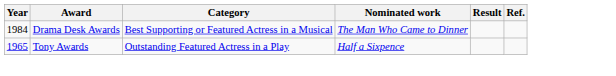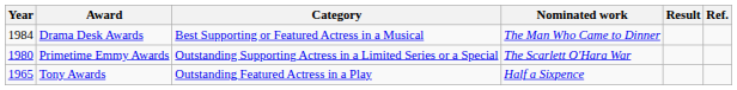 <table class="wikitable">
 <tr>
 <th>Year</th>
 <th>Award</th>
 <th>Category</th>
 <th>Nominated work</th>
 <th>Result</th>
 <th>Ref.</th>
 </tr>
 <tr>
 <td>1984</td>
 <td><a href='#'>Drama Desk Awards</a></td>
 <td><a href='#'>Best Supporting or Featured Actress in a Musical</a></td>
 <td><em><a href='#'>The Man Who Came to Dinner</a></em></td>
 <td></td>
 <td align="center"></td>
 </tr>
 <tr>
+<td><a href='#'>1980</a></td>
+<td><a href='#'>Primetime Emmy Awards</a></td>
+<td><a href='#'>Outstanding Supporting Actress in a Limited Series or a Special</a></td>
+<td><em><a href='#'>The Scarlett O'Hara War</a></em></td>
+<td></td>
+<td align="center"></td>
+</tr>
+<tr>
 <td><a href='#'>1965</a></td>
 <td><a href='#'>Tony Awards</a></td>
 <td><a href='#'>Outstanding Featured Actress in a Play</a></td>
 <td><em><a href='#'>Half a Sixpence</a></em></td>
 <td></td>
 <td align="center"></td>
 </tr>
 </table>
